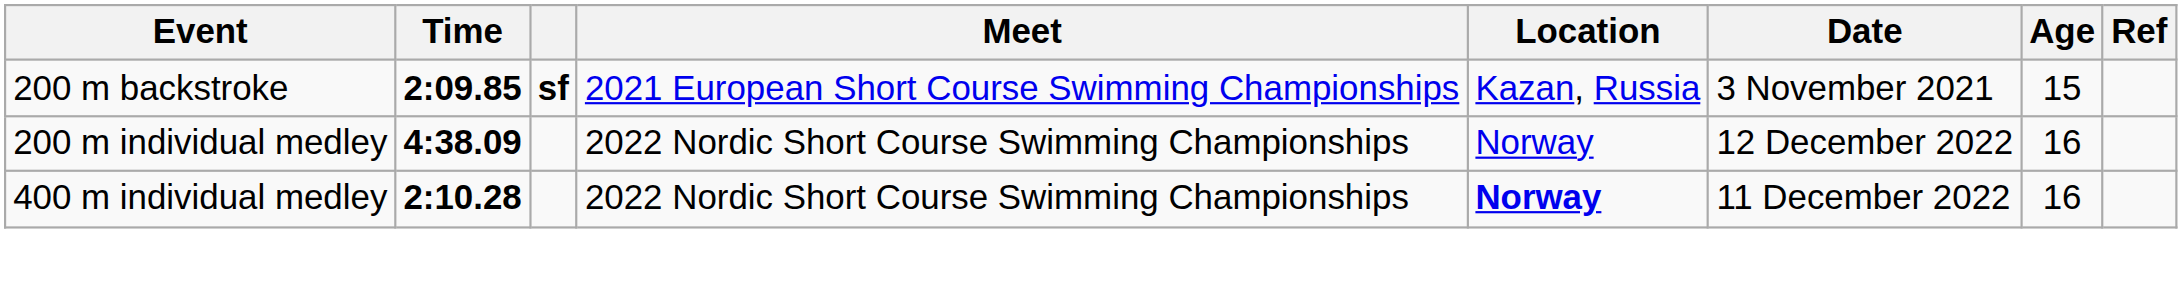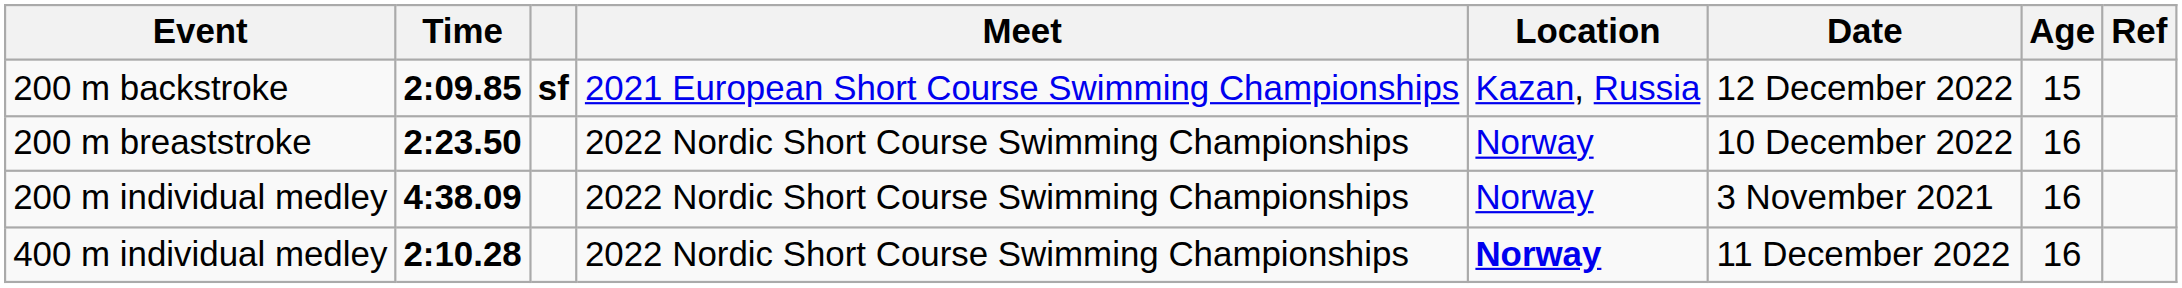 <table class="wikitable">
 <tr>
 <th>Event</th>
 <th>Time</th>
 <th></th>
 <th>Meet</th>
 <th>Location</th>
 <th>Date</th>
 <th>Age</th>
 <th>Ref</th>
 </tr>
 <tr>
 <td>200 m backstroke</td>
 <td style="text-align:center;"><strong>2:09.85</strong></td>
 <td><strong>sf</strong></td>
 <td><a href='#'>2021 European Short Course Swimming Championships</a></td>
 <td><a href='#'>Kazan</a>, <a href='#'>Russia</a></td>
-<td>3 November 2021</td>
+<td>12 December 2022</td>
 <td style="text-align:center;">15</td>
+<td style="text-align:center;"></td>
+</tr>
+<tr>
+<td>200 m breaststroke</td>
+<td style="text-align:center;"><strong>2:23.50</strong></td>
+<td></td>
+<td>2022 Nordic Short Course Swimming Championships</td>
+<td><a href='#'>Norway</a></td>
+<td>10 December 2022</td>
+<td style="text-align:center;">16</td>
 <td style="text-align:center;"></td>
 </tr>
 <tr>
 <td>200 m individual medley</td>
 <td style="text-align:center;"><strong>4:38.09</strong></td>
 <td></td>
 <td>2022 Nordic Short Course Swimming Championships</td>
 <td><a href='#'>Norway</a></td>
-<td>12 December 2022</td>
+<td>3 November 2021</td>
 <td style="text-align:center;">16</td>
 <td style="text-align:center;"></td>
 </tr>
 <tr>
 <td>400 m individual medley</td>
 <td style="text-align:center;"><strong>2:10.28</strong></td>
 <td></td>
 <td>2022 Nordic Short Course Swimming Championships</td>
 <td><strong><a href='#'>Norway</a></strong></td>
 <td>11 December 2022</td>
 <td style="text-align:center;">16</td>
 <td style="text-align:center;"></td>
 </tr>
 </table>
